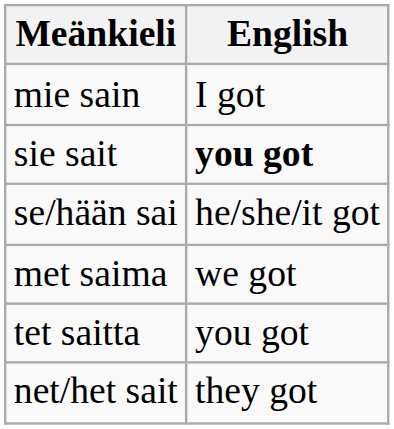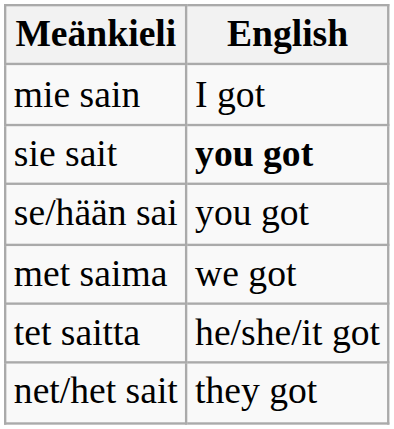 <table class="wikitable">
 <tr>
 <th>Meänkieli</th>
 <th>English</th>
 </tr>
 <tr>
 <td>mie sain</td>
 <td>I got</td>
 </tr>
 <tr>
 <td>sie sait</td>
 <td><strong>you got</strong></td>
 </tr>
 <tr>
 <td>se/hään sai</td>
-<td>he/she/it got</td>
+<td>you got</td>
 </tr>
 <tr>
 <td>met saima</td>
 <td>we got</td>
 </tr>
 <tr>
 <td>tet saitta</td>
-<td>you got</td>
+<td>he/she/it got</td>
 </tr>
 <tr>
 <td>net/het sait</td>
 <td>they got</td>
 </tr>
 </table>
